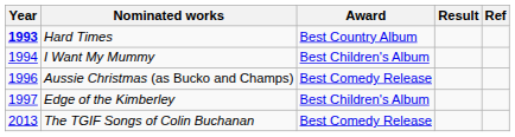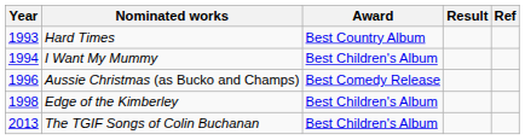 <table class="wikitable">
 <tr>
 <th>Year</th>
 <th>Nominated works</th>
 <th>Award</th>
 <th>Result</th>
 <th>Ref</th>
 </tr>
 <tr>
-<td><strong><a href='#'>1993</a></strong></td>
+<td><a href='#'>1993</a></td>
 <td><em>Hard Times</em></td>
 <td><a href='#'>Best Country Album</a></td>
 <td></td>
 <td></td>
 </tr>
 <tr>
 <td><a href='#'>1994</a></td>
 <td><em>I Want My Mummy</em></td>
 <td><a href='#'>Best Children's Album</a></td>
 <td></td>
 <td></td>
 </tr>
 <tr>
 <td><a href='#'>1996</a></td>
 <td><em>Aussie Christmas</em> (as Bucko and Champs)</td>
 <td><a href='#'>Best Comedy Release</a></td>
 <td></td>
 <td></td>
 </tr>
 <tr>
-<td><a href='#'>1997</a></td>
+<td><a href='#'>1998</a></td>
 <td><em>Edge of the Kimberley</em></td>
 <td><a href='#'>Best Children's Album</a></td>
 <td></td>
 <td></td>
 </tr>
 <tr>
 <td><a href='#'>2013</a></td>
 <td><em>The TGIF Songs of Colin Buchanan</em></td>
-<td><a href='#'>Best Comedy Release</a></td>
+<td><a href='#'>Best Children's Album</a></td>
 <td></td>
 <td></td>
 </tr>
 </table>
